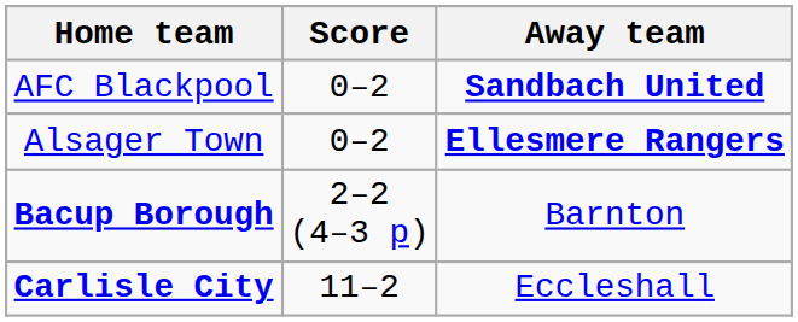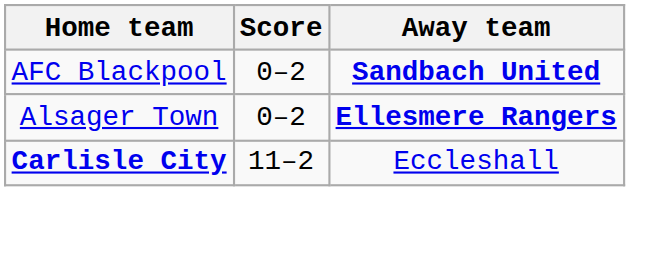 <table class="wikitable" style="text-align: center">
 <tr>
 <th>Home team</th>
 <th>Score</th>
 <th>Away team</th>
 </tr>
 <tr>
 <td><a href='#'>AFC Blackpool</a></td>
 <td>0–2</td>
 <td><strong><a href='#'>Sandbach United</a></strong></td>
 </tr>
 <tr>
 <td><a href='#'>Alsager Town</a></td>
 <td>0–2</td>
 <td><strong><a href='#'>Ellesmere Rangers</a></strong></td>
 </tr>
 <tr>
-<td><strong><a href='#'>Bacup Borough</a></strong></td>
-<td>2–2<br>(4–3 <a href='#'>p</a>)</td>
-<td><a href='#'>Barnton</a></td>
-</tr>
-<tr>
 <td><strong><a href='#'>Carlisle City</a></strong></td>
 <td>11–2</td>
 <td><a href='#'>Eccleshall</a></td>
 </tr>
 </table>
